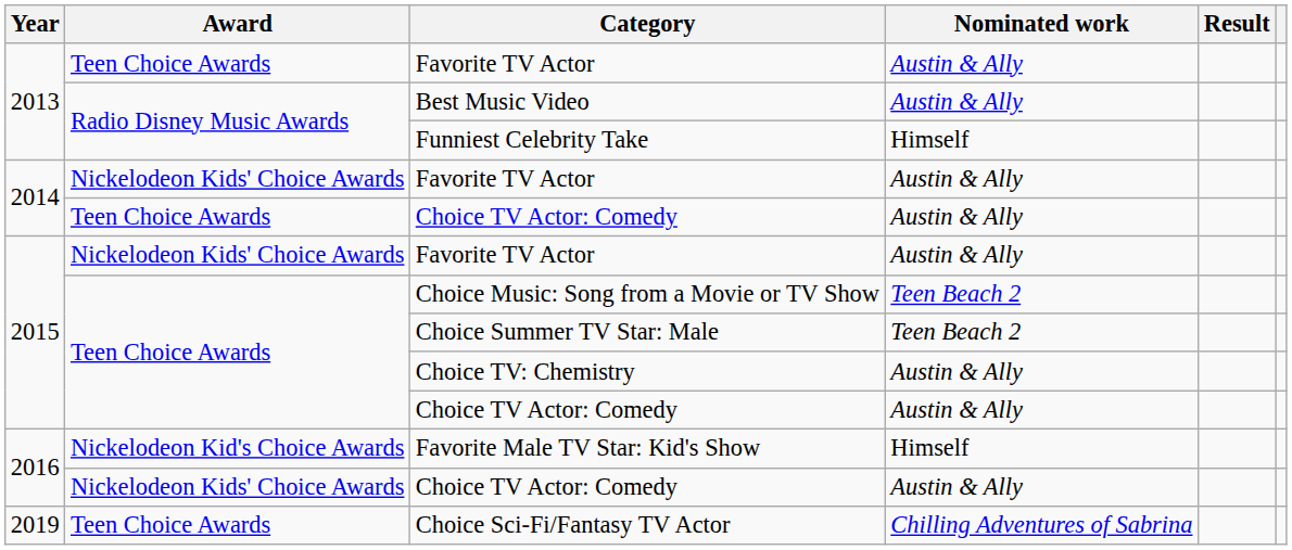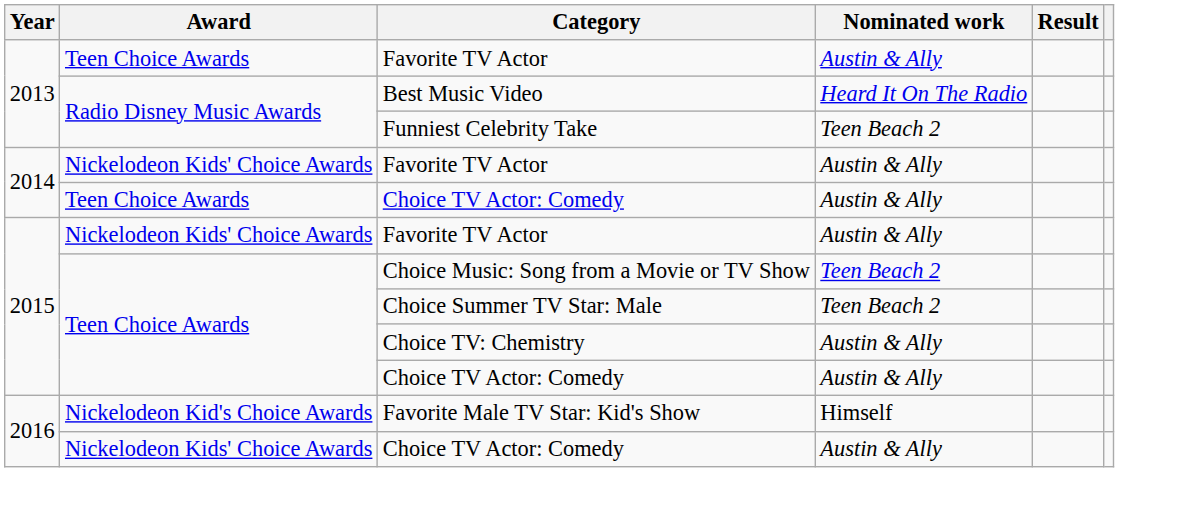 <table class="wikitable">
 <tr>
 <th>Year</th>
 <th>Award</th>
 <th>Category</th>
 <th class="unsortable">Nominated work</th>
 <th>Result</th>
 <th></th>
 </tr>
 <tr>
 <td rowspan="3">2013</td>
 <td><a href='#'>Teen Choice Awards</a></td>
 <td>Favorite TV Actor</td>
 <td><em><a href='#'>Austin & Ally</a></em></td>
 <td></td>
 <td style="text-align:center;"></td>
 </tr>
 <tr>
 <td rowspan="2"><a href='#'>Radio Disney Music Awards</a></td>
 <td>Best Music Video</td>
-<td><em><a href='#'>Austin & Ally</a></em></td>
+<td><em><a href='#'>Heard It On The Radio</a></em></td>
 <td></td>
 <td></td>
 </tr>
 <tr>
 <td>Funniest Celebrity Take</td>
-<td>Himself</td>
+<td><em>Teen Beach 2</em></td>
 <td></td>
 <td></td>
 </tr>
 <tr>
 <td rowspan="2">2014</td>
 <td><a href='#'>Nickelodeon Kids' Choice Awards</a></td>
 <td>Favorite TV Actor</td>
 <td><em>Austin & Ally</em></td>
 <td></td>
 <td></td>
 </tr>
 <tr>
 <td><a href='#'>Teen Choice Awards</a></td>
 <td><a href='#'>Choice TV Actor: Comedy</a></td>
 <td><em>Austin & Ally</em></td>
 <td></td>
 <td></td>
 </tr>
 <tr>
 <td rowspan="5">2015</td>
 <td><a href='#'>Nickelodeon Kids' Choice Awards</a></td>
 <td>Favorite TV Actor</td>
 <td><em>Austin & Ally</em></td>
 <td></td>
 <td></td>
 </tr>
 <tr>
 <td rowspan="4"><a href='#'>Teen Choice Awards</a></td>
 <td>Choice Music: Song from a Movie or TV Show </td>
 <td><em><a href='#'>Teen Beach 2</a></em></td>
 <td></td>
 <td></td>
 </tr>
 <tr>
 <td>Choice Summer TV Star: Male</td>
 <td><em>Teen Beach 2</em></td>
 <td></td>
 <td></td>
 </tr>
 <tr>
 <td>Choice TV: Chemistry </td>
 <td><em>Austin & Ally</em></td>
 <td></td>
 <td></td>
 </tr>
 <tr>
 <td>Choice TV Actor: Comedy</td>
 <td><em>Austin & Ally</em></td>
 <td></td>
 <td></td>
 </tr>
 <tr>
 <td rowspan="2">2016</td>
 <td><a href='#'>Nickelodeon Kid's Choice Awards</a></td>
 <td>Favorite Male TV Star: Kid's Show</td>
 <td>Himself</td>
 <td></td>
 <td></td>
 </tr>
 <tr>
 <td><a href='#'>Nickelodeon Kids' Choice Awards</a></td>
 <td>Choice TV Actor: Comedy</td>
 <td><em>Austin & Ally</em></td>
 <td></td>
 <td></td>
 </tr>
-<tr>
-<td>2019</td>
-<td><a href='#'>Teen Choice Awards</a></td>
-<td>Choice Sci-Fi/Fantasy TV Actor</td>
-<td><em><a href='#'>Chilling Adventures of Sabrina</a></em></td>
-<td></td>
-<td></td>
-</tr>
 </table>
